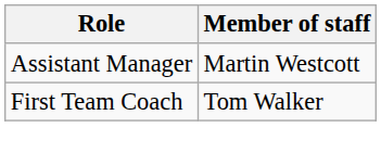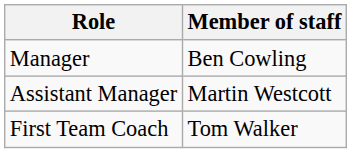 <table class="wikitable">
 <tr>
 <th>Role</th>
 <th>Member of staff</th>
+</tr>
+<tr>
+<td>Manager</td>
+<td>Ben Cowling</td>
 </tr>
 <tr>
 <td>Assistant Manager</td>
 <td>Martin Westcott</td>
 </tr>
 <tr>
 <td>First Team Coach</td>
 <td>Tom Walker</td>
 </tr>
 </table>
